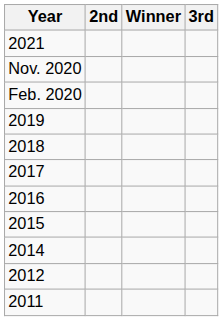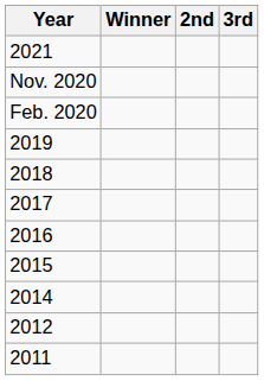 <table class="wikitable">
 <tr>
 <th>Year</th>
+<th>Winner</th>
 <th>2nd</th>
-<th>Winner</th>
 <th>3rd</th>
 </tr>
 <tr>
 <td>2021</td>
 <td></td>
 <td></td>
 <td></td>
 </tr>
 <tr>
 <td>Nov. 2020</td>
 <td></td>
 <td></td>
 <td></td>
 </tr>
 <tr>
 <td>Feb. 2020</td>
 <td></td>
 <td></td>
 <td></td>
 </tr>
 <tr>
 <td>2019</td>
+<td><s></s></td>
 <td></td>
-<td><s></s></td>
 <td></td>
 </tr>
 <tr>
 <td>2018</td>
 <td></td>
 <td></td>
 <td></td>
 </tr>
 <tr>
 <td>2017</td>
 <td></td>
 <td></td>
 <td></td>
 </tr>
 <tr>
 <td>2016</td>
 <td></td>
 <td></td>
 <td></td>
 </tr>
 <tr>
 <td>2015</td>
 <td></td>
 <td></td>
 <td></td>
 </tr>
 <tr>
 <td>2014</td>
 <td></td>
 <td></td>
 <td></td>
 </tr>
 <tr>
 <td>2012</td>
 <td></td>
 <td></td>
 <td></td>
 </tr>
 <tr>
 <td>2011</td>
 <td></td>
 <td></td>
 <td></td>
 </tr>
 </table>
